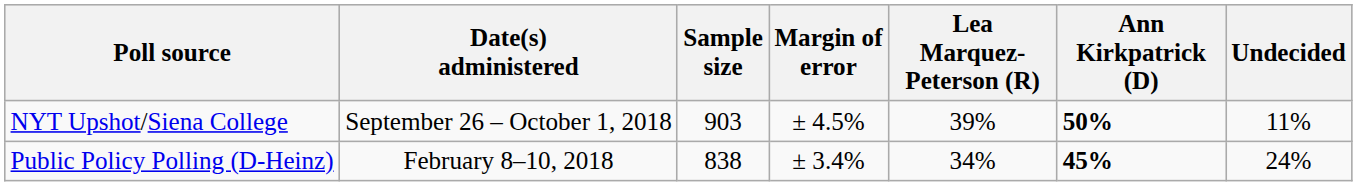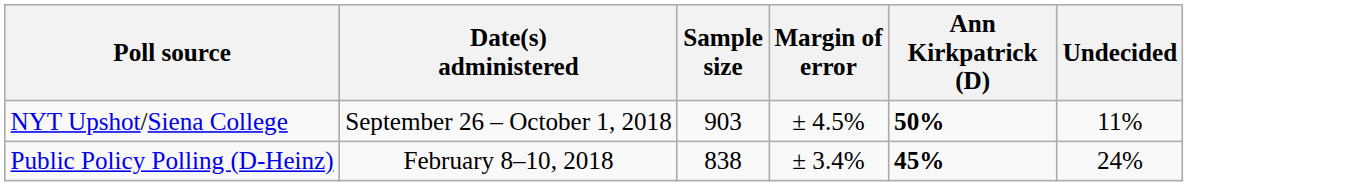 <table class="wikitable">
 <tr>
 <th>Poll source</th>
 <th>Date(s)<br>administered</th>
 <th>Sample<br>size</th>
 <th>Margin of<br>error</th>
-<th style="width:100px;">Lea<br>Marquez-Peterson (R)</th>
 <th style="width:100px;">Ann<br>Kirkpatrick (D)</th>
 <th>Undecided</th>
 </tr>
 <tr>
 <td><a href='#'>NYT Upshot</a>/<a href='#'>Siena College</a></td>
 <td align=center>September 26 – October 1, 2018</td>
 <td align=center>903</td>
 <td align=center>± 4.5%</td>
-<td align=center>39%</td>
 <td><strong>50%</strong></td>
 <td align=center>11%</td>
 </tr>
 <tr>
 <td><a href='#'>Public Policy Polling (D-Heinz)</a></td>
 <td align=center>February 8–10, 2018</td>
 <td align=center>838</td>
 <td align=center>± 3.4%</td>
-<td align=center>34%</td>
 <td><strong>45%</strong></td>
 <td align=center>24%</td>
 </tr>
 </table>
